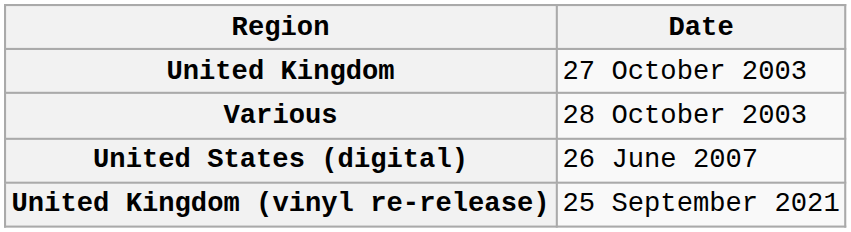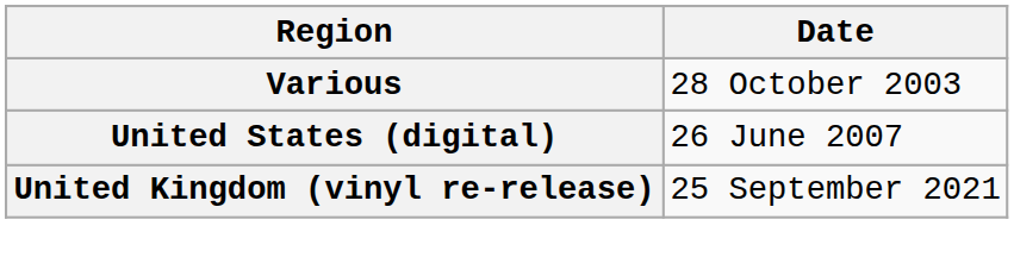 <table class="wikitable plainrowheaders">
 <tr>
 <th>Region</th>
 <th>Date</th>
-</tr>
-<tr>
-<th scope="row">United Kingdom</th>
-<td>27 October 2003</td>
 </tr>
 <tr>
 <th scope="row">Various</th>
 <td>28 October 2003</td>
 </tr>
 <tr>
 <th scope="row">United States (digital)</th>
 <td>26 June 2007</td>
 </tr>
 <tr>
 <th scope="row">United Kingdom (vinyl re-release)</th>
 <td>25 September 2021</td>
 </tr>
 </table>
